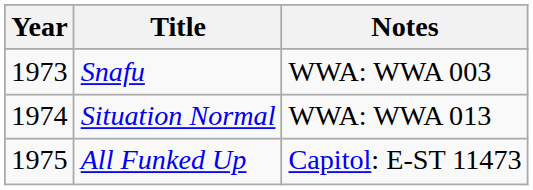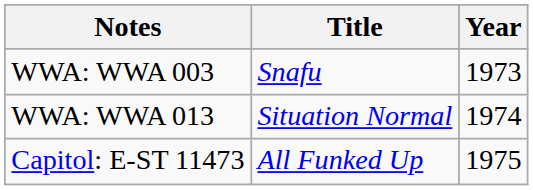 <table class="wikitable">
 <tr>
+<th>Notes</th>
+<th>Title</th>
 <th>Year</th>
-<th>Title</th>
-<th>Notes</th>
 </tr>
 <tr>
+<td>WWA: WWA 003</td>
+<td><em><a href='#'>Snafu</a></em></td>
 <td>1973</td>
-<td><em><a href='#'>Snafu</a></em></td>
-<td>WWA: WWA 003</td>
 </tr>
 <tr>
+<td>WWA: WWA 013</td>
+<td><em><a href='#'>Situation Normal</a></em></td>
 <td>1974</td>
-<td><em><a href='#'>Situation Normal</a></em></td>
-<td>WWA: WWA 013</td>
 </tr>
 <tr>
+<td><a href='#'>Capitol</a>: E-ST 11473</td>
+<td><em><a href='#'>All Funked Up</a></em></td>
 <td>1975</td>
-<td><em><a href='#'>All Funked Up</a></em></td>
-<td><a href='#'>Capitol</a>: E-ST 11473</td>
 </tr>
 </table>
